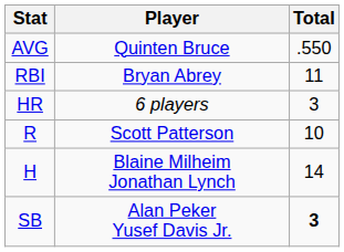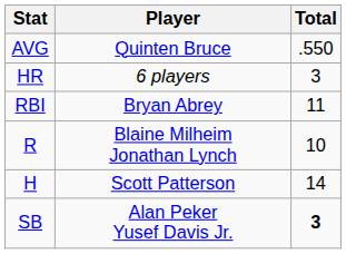 <table class="wikitable" style="text-align:center;">
 <tr>
 <th style="width:15%;">Stat</th>
 <th>Player</th>
 <th style="width:15%;">Total</th>
 </tr>
 <tr>
 <td><a href='#'>AVG</a></td>
 <td> <a href='#'>Quinten Bruce</a></td>
 <td>.550</td>
 </tr>
 <tr>
+<td><a href='#'>HR</a></td>
+<td><em>6 players</em></td>
+<td>3</td>
+</tr>
+<tr>
 <td><a href='#'>RBI</a></td>
 <td> <a href='#'>Bryan Abrey</a></td>
 <td>11</td>
 </tr>
 <tr>
-<td><a href='#'>HR</a></td>
-<td><em>6 players</em></td>
-<td>3</td>
-</tr>
-<tr>
 <td><a href='#'>R</a></td>
-<td> <a href='#'>Scott Patterson</a></td>
+<td> <a href='#'>Blaine Milheim</a><br> <a href='#'>Jonathan Lynch</a></td>
 <td>10</td>
 </tr>
 <tr>
 <td><a href='#'>H</a></td>
-<td> <a href='#'>Blaine Milheim</a><br> <a href='#'>Jonathan Lynch</a></td>
+<td> <a href='#'>Scott Patterson</a></td>
 <td>14</td>
 </tr>
 <tr>
 <td><a href='#'>SB</a></td>
 <td> <a href='#'>Alan Peker</a><br> <a href='#'>Yusef Davis Jr.</a></td>
 <td><strong>3</strong></td>
 </tr>
 </table>
